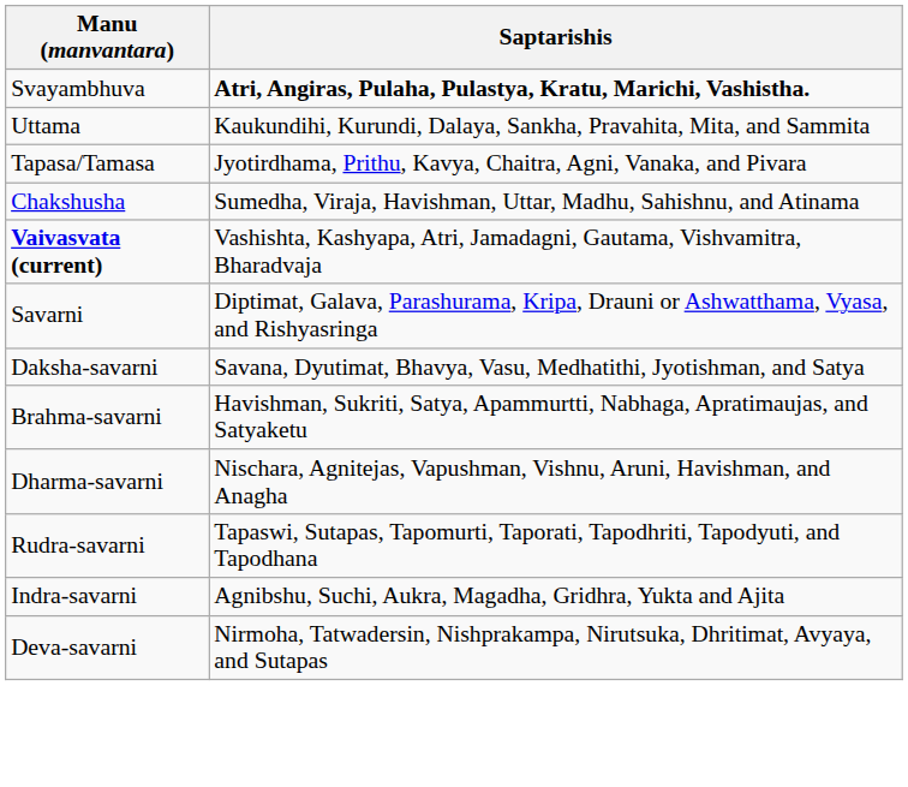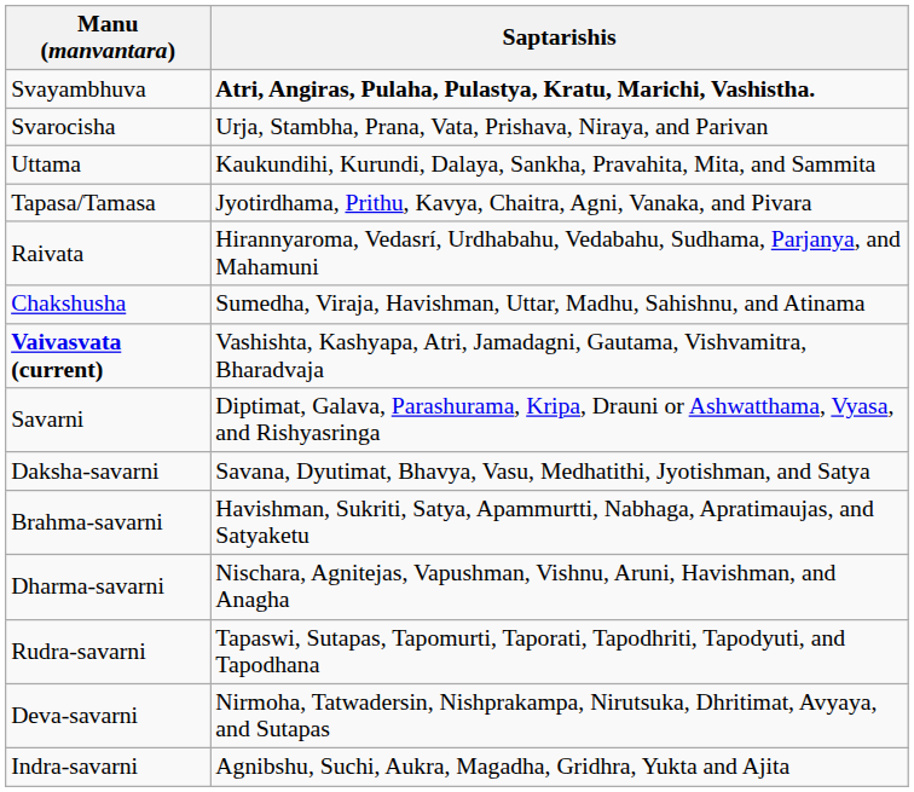 <table class="wikitable">
 <tr>
 <th>Manu (<em>manvantara</em>)</th>
 <th>Saptarishis</th>
 </tr>
 <tr>
 <td>Svayambhuva</td>
 <td><strong> Atri, Angiras, Pulaha, Pulastya, Kratu, Marichi, Vashistha.</strong></td>
 </tr>
 <tr>
+<td>Svarocisha</td>
+<td>Urja, Stambha, Prana, Vata, Prishava, Niraya, and Parivan</td>
+</tr>
+<tr>
 <td>Uttama</td>
 <td>Kaukundihi, Kurundi, Dalaya, Sankha, Pravahita, Mita, and Sammita</td>
 </tr>
 <tr>
 <td>Tapasa/Tamasa</td>
 <td>Jyotirdhama, <a href='#'>Prithu</a>, Kavya, Chaitra, Agni, Vanaka, and Pivara</td>
+</tr>
+<tr>
+<td>Raivata</td>
+<td>Hirannyaroma, Vedasrí, Urdhabahu, Vedabahu, Sudhama, <a href='#'>Parjanya</a>, and Mahamuni</td>
 </tr>
 <tr>
 <td><a href='#'>Chakshusha</a></td>
 <td>Sumedha, Viraja, Havishman, Uttar, Madhu, Sahishnu, and Atinama</td>
 </tr>
 <tr>
 <td><strong><a href='#'>Vaivasvata</a> (current)</strong></td>
 <td>Vashishta, Kashyapa, Atri, Jamadagni, Gautama, Vishvamitra, Bharadvaja</td>
 </tr>
 <tr>
 <td>Savarni</td>
 <td>Diptimat, Galava, <a href='#'>Parashurama</a>, <a href='#'>Kripa</a>, Drauni or <a href='#'>Ashwatthama</a>, <a href='#'>Vyasa</a>, and Rishyasringa</td>
 </tr>
 <tr>
 <td>Daksha-savarni</td>
 <td>Savana, Dyutimat, Bhavya, Vasu, Medhatithi, Jyotishman, and Satya</td>
 </tr>
 <tr>
 <td>Brahma-savarni</td>
 <td>Havishman, Sukriti, Satya, Apammurtti, Nabhaga, Apratimaujas, and Satyaketu</td>
 </tr>
 <tr>
 <td>Dharma-savarni</td>
 <td>Nischara, Agnitejas, Vapushman, Vishnu, Aruni, Havishman, and Anagha</td>
 </tr>
 <tr>
 <td>Rudra-savarni</td>
 <td>Tapaswi, Sutapas, Tapomurti, Taporati, Tapodhriti, Tapodyuti, and Tapodhana</td>
 </tr>
 <tr>
+<td>Deva-savarni</td>
+<td>Nirmoha, Tatwadersin, Nishprakampa, Nirutsuka, Dhritimat, Avyaya, and Sutapas</td>
+</tr>
+<tr>
 <td>Indra-savarni</td>
 <td>Agnibshu, Suchi, Aukra, Magadha, Gridhra, Yukta and Ajita</td>
 </tr>
-<tr>
-<td>Deva-savarni</td>
-<td>Nirmoha, Tatwadersin, Nishprakampa, Nirutsuka, Dhritimat, Avyaya, and Sutapas</td>
-</tr>
 </table>
